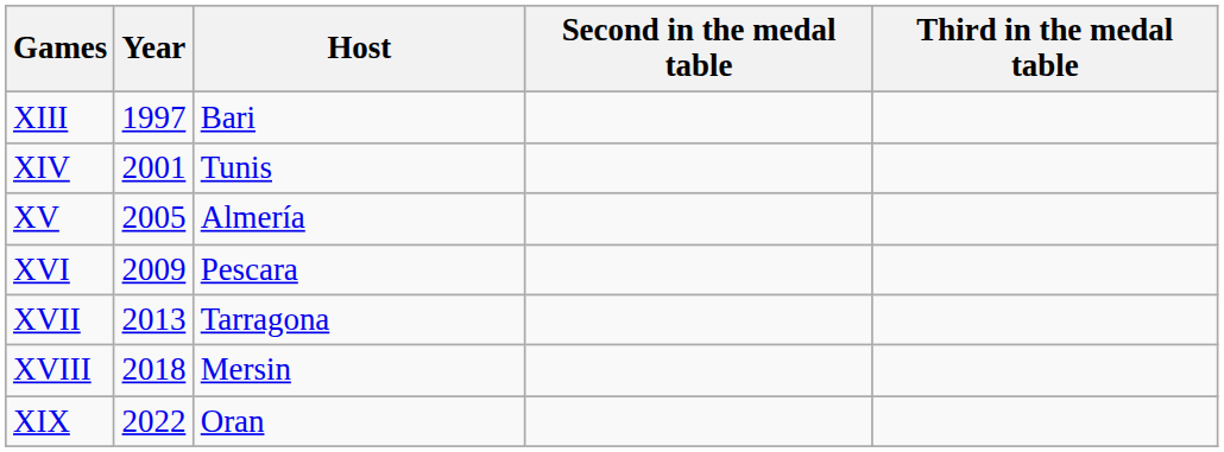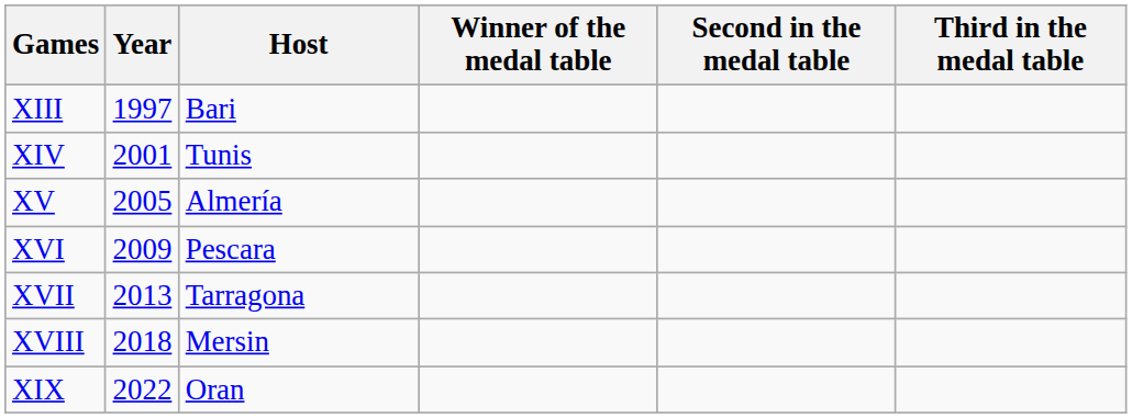 <table class=wikitable style=font-size:100%;>
 <tr>
 <th width=40>Games</th>
 <th width=30>Year</th>
 <th width=170>Host</th>
+<th width=180>Winner of the medal table</th>
 <th width=180>Second in the medal table</th>
 <th width=180>Third in the medal table</th>
 </tr>
 <tr>
 <td><a href='#'>XIII</a></td>
 <td><a href='#'>1997</a></td>
 <td> <a href='#'>Bari</a></td>
 <td></td>
 <td></td>
+<td></td>
 </tr>
 <tr>
 <td><a href='#'>XIV</a></td>
 <td><a href='#'>2001</a></td>
 <td> <a href='#'>Tunis</a></td>
+<td></td>
 <td></td>
 <td></td>
 </tr>
 <tr>
 <td><a href='#'>XV</a></td>
 <td><a href='#'>2005</a></td>
 <td> <a href='#'>Almería</a></td>
 <td></td>
 <td></td>
+<td></td>
 </tr>
 <tr>
 <td><a href='#'>XVI</a></td>
 <td><a href='#'>2009</a></td>
 <td> <a href='#'>Pescara</a></td>
+<td></td>
 <td></td>
 <td></td>
 </tr>
 <tr>
 <td><a href='#'>XVII</a></td>
 <td><a href='#'>2013</a></td>
 <td> <a href='#'>Tarragona</a></td>
 <td></td>
 <td></td>
+<td></td>
 </tr>
 <tr>
 <td><a href='#'>XVIII</a></td>
 <td><a href='#'>2018</a></td>
 <td> <a href='#'>Mersin</a></td>
+<td></td>
 <td></td>
 <td></td>
 </tr>
 <tr>
 <td><a href='#'>XIX</a></td>
 <td><a href='#'>2022</a></td>
 <td> <a href='#'>Oran</a></td>
 <td></td>
 <td></td>
+<td></td>
 </tr>
 </table>
